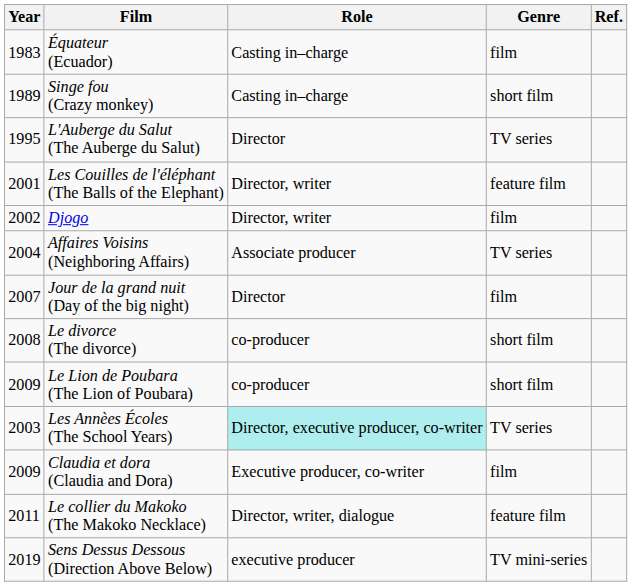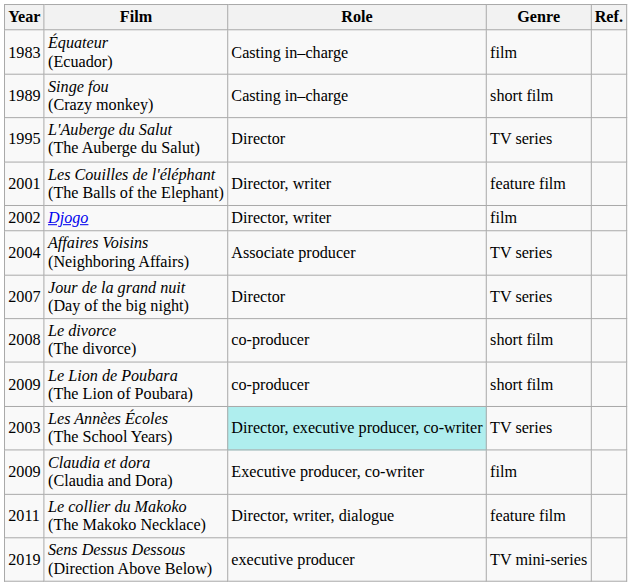 <table class="wikitable">
 <tr>
 <th>Year</th>
 <th>Film</th>
 <th>Role</th>
 <th>Genre</th>
 <th>Ref.</th>
 </tr>
 <tr>
 <td>1983</td>
 <td><em>Équateur</em> <br> (Ecuador)</td>
 <td>Casting in–charge</td>
 <td>film</td>
 <td></td>
 </tr>
 <tr>
 <td>1989</td>
 <td><em>Singe fou</em> <br> (Crazy monkey)</td>
 <td>Casting in–charge</td>
 <td>short film</td>
 <td></td>
 </tr>
 <tr>
 <td>1995</td>
 <td><em>L'Auberge du Salut</em> <br> (The Auberge du Salut)</td>
 <td>Director</td>
 <td>TV series</td>
 <td></td>
 </tr>
 <tr>
 <td>2001</td>
 <td><em>Les Couilles de l'éléphant</em> <br> (The Balls of the Elephant)</td>
 <td>Director, writer</td>
 <td>feature film</td>
 <td></td>
 </tr>
 <tr>
 <td>2002</td>
 <td><em><a href='#'>Djogo</a></em></td>
 <td>Director, writer</td>
 <td>film</td>
 <td></td>
 </tr>
 <tr>
 <td>2004</td>
 <td><em>Affaires Voisins</em> <br> (Neighboring Affairs)</td>
 <td>Associate producer</td>
 <td>TV series</td>
 <td></td>
 </tr>
 <tr>
 <td>2007</td>
 <td><em>Jour de la grand nuit</em> <br> (Day of the big night)</td>
 <td>Director</td>
-<td>film</td>
+<td>TV series</td>
 <td></td>
 </tr>
 <tr>
 <td>2008</td>
 <td><em>Le divorce</em> <br> (The divorce)</td>
 <td>co-producer</td>
 <td>short film</td>
 <td></td>
 </tr>
 <tr>
 <td>2009</td>
 <td><em>Le Lion de Poubara</em> <br> (The Lion of Poubara)</td>
 <td>co-producer</td>
 <td>short film</td>
 <td></td>
 </tr>
 <tr>
 <td>2003</td>
 <td><em>Les Annèes Écoles</em> <br> (The School Years)</td>
 <td style="background: paleturquoise;">Director, executive producer, co-writer</td>
 <td>TV series</td>
 <td></td>
 </tr>
 <tr>
 <td>2009</td>
 <td><em>Claudia et dora</em> <br> (Claudia and Dora)</td>
 <td>Executive producer, co-writer</td>
 <td>film</td>
 <td></td>
 </tr>
 <tr>
 <td>2011</td>
 <td><em>Le collier du Makoko</em> <br> (The Makoko Necklace)</td>
 <td>Director, writer, dialogue</td>
 <td>feature film</td>
 <td></td>
 </tr>
 <tr>
 <td>2019</td>
 <td><em>Sens Dessus Dessous</em> <br> (Direction Above Below)</td>
 <td>executive producer</td>
 <td>TV mini-series</td>
 <td></td>
 </tr>
 </table>
